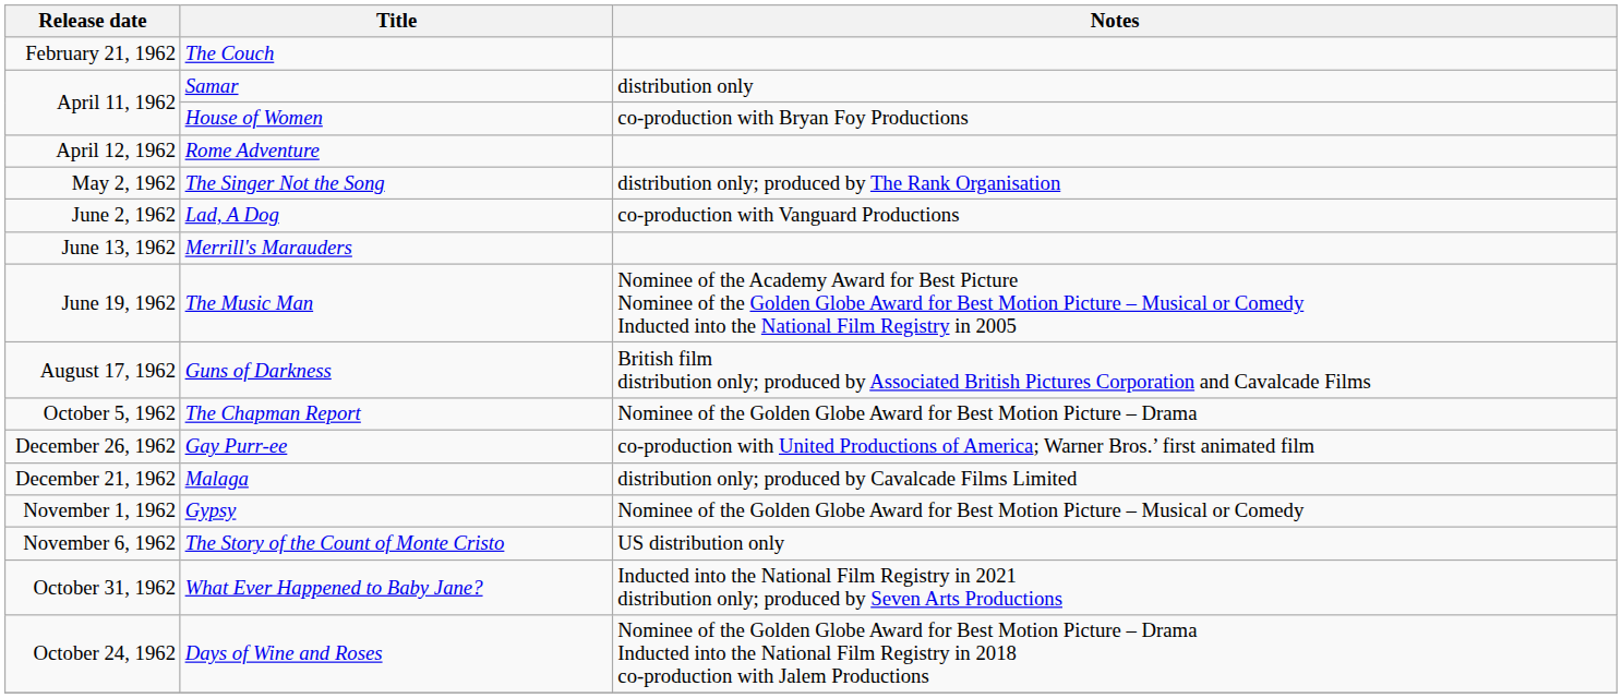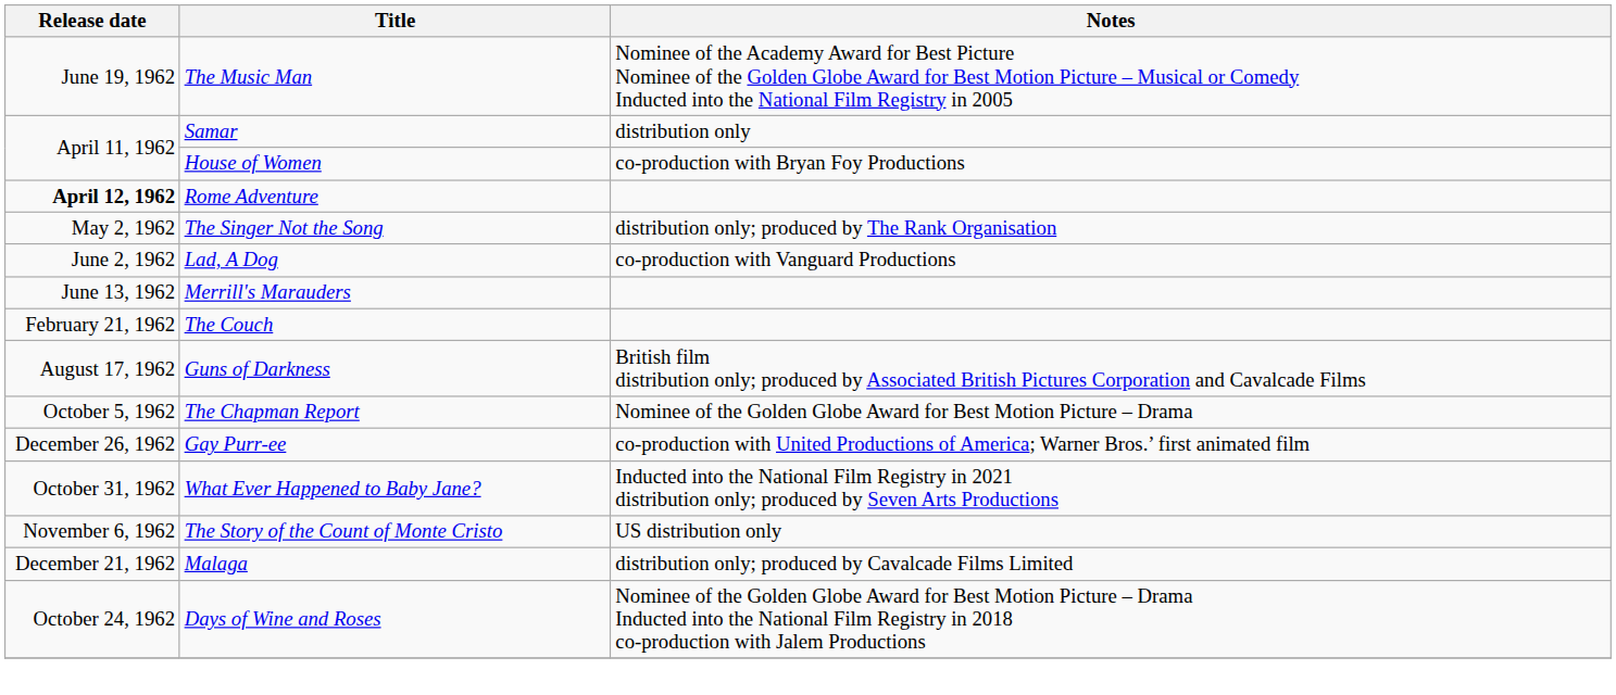 <table class="wikitable sortable" style="width:100%;">
 <tr>
 <th scope="col" style="width:130px;">Release date</th>
 <th>Title</th>
 <th>Notes</th>
 </tr>
 <tr>
-<td style="text-align:right;">February 21, 1962</td>
-<td><em><a href='#'>The Couch</a></em></td>
-<td></td>
+<td style="text-align:right;">June 19, 1962</td>
+<td><em><a href='#'>The Music Man</a></em></td>
+<td>Nominee of the Academy Award for Best Picture<br>Nominee of the <a href='#'>Golden Globe Award for Best Motion Picture – Musical or Comedy</a><br>Inducted into the <a href='#'>National Film Registry</a> in 2005</td>
 </tr>
 <tr>
 <td style="text-align:right;" rowspan="2">April 11, 1962</td>
 <td><em><a href='#'>Samar</a></em></td>
 <td>distribution only</td>
 </tr>
 <tr>
 <td><em><a href='#'>House of Women</a></em></td>
 <td>co-production with Bryan Foy Productions</td>
 </tr>
 <tr>
-<td style="text-align:right;">April 12, 1962</td>
+<td style="text-align:right;"><strong>April 12, 1962</strong></td>
 <td><em><a href='#'>Rome Adventure</a></em></td>
 <td></td>
 </tr>
 <tr>
 <td style="text-align:right;">May 2, 1962</td>
 <td><em><a href='#'>The Singer Not the Song</a></em></td>
 <td>distribution only; produced by <a href='#'>The Rank Organisation</a></td>
 </tr>
 <tr>
 <td style="text-align:right;">June 2, 1962</td>
 <td><em><a href='#'>Lad, A Dog</a></em></td>
 <td>co-production with Vanguard Productions</td>
 </tr>
 <tr>
 <td style="text-align:right;">June 13, 1962</td>
 <td><em><a href='#'>Merrill's Marauders</a></em></td>
 <td></td>
 </tr>
 <tr>
-<td style="text-align:right;">June 19, 1962</td>
-<td><em><a href='#'>The Music Man</a></em></td>
-<td>Nominee of the Academy Award for Best Picture<br>Nominee of the <a href='#'>Golden Globe Award for Best Motion Picture – Musical or Comedy</a><br>Inducted into the <a href='#'>National Film Registry</a> in 2005</td>
+<td style="text-align:right;">February 21, 1962</td>
+<td><em><a href='#'>The Couch</a></em></td>
+<td></td>
 </tr>
 <tr>
 <td style="text-align:right;">August 17, 1962</td>
 <td><em><a href='#'>Guns of Darkness</a></em></td>
 <td>British film<br>distribution only; produced by <a href='#'>Associated British Pictures Corporation</a> and Cavalcade Films</td>
 </tr>
 <tr>
 <td style="text-align:right;">October 5, 1962</td>
 <td><em><a href='#'>The Chapman Report</a></em></td>
 <td>Nominee of the Golden Globe Award for Best Motion Picture – Drama</td>
 </tr>
 <tr>
 <td style="text-align:right;">December 26, 1962</td>
 <td><em><a href='#'>Gay Purr-ee</a></em></td>
 <td>co-production with <a href='#'>United Productions of America</a>; Warner Bros.’ first animated film</td>
 </tr>
 <tr>
-<td style="text-align:right;">December 21, 1962</td>
-<td><em><a href='#'>Malaga</a></em></td>
-<td>distribution only; produced by Cavalcade Films Limited</td>
-</tr>
-<tr>
-<td style="text-align:right;">November 1, 1962</td>
-<td><em><a href='#'>Gypsy</a></em></td>
-<td>Nominee of the Golden Globe Award for Best Motion Picture – Musical or Comedy</td>
+<td style="text-align:right;">October 31, 1962</td>
+<td><em><a href='#'>What Ever Happened to Baby Jane?</a></em></td>
+<td>Inducted into the National Film Registry in 2021<br>distribution only; produced by <a href='#'>Seven Arts Productions</a></td>
 </tr>
 <tr>
 <td style="text-align:right;">November 6, 1962</td>
 <td><em><a href='#'>The Story of the Count of Monte Cristo</a></em></td>
 <td>US distribution only</td>
 </tr>
 <tr>
-<td style="text-align:right;">October 31, 1962</td>
-<td><em><a href='#'>What Ever Happened to Baby Jane?</a></em></td>
-<td>Inducted into the National Film Registry in 2021<br>distribution only; produced by <a href='#'>Seven Arts Productions</a></td>
+<td style="text-align:right;">December 21, 1962</td>
+<td><em><a href='#'>Malaga</a></em></td>
+<td>distribution only; produced by Cavalcade Films Limited</td>
 </tr>
 <tr>
 <td style="text-align:right;">October 24, 1962</td>
 <td><em><a href='#'>Days of Wine and Roses</a></em></td>
 <td>Nominee of the Golden Globe Award for Best Motion Picture – Drama<br>Inducted into the National Film Registry in 2018<br>co-production with Jalem Productions</td>
 </tr>
 <tr>
 </tr>
 </table>
